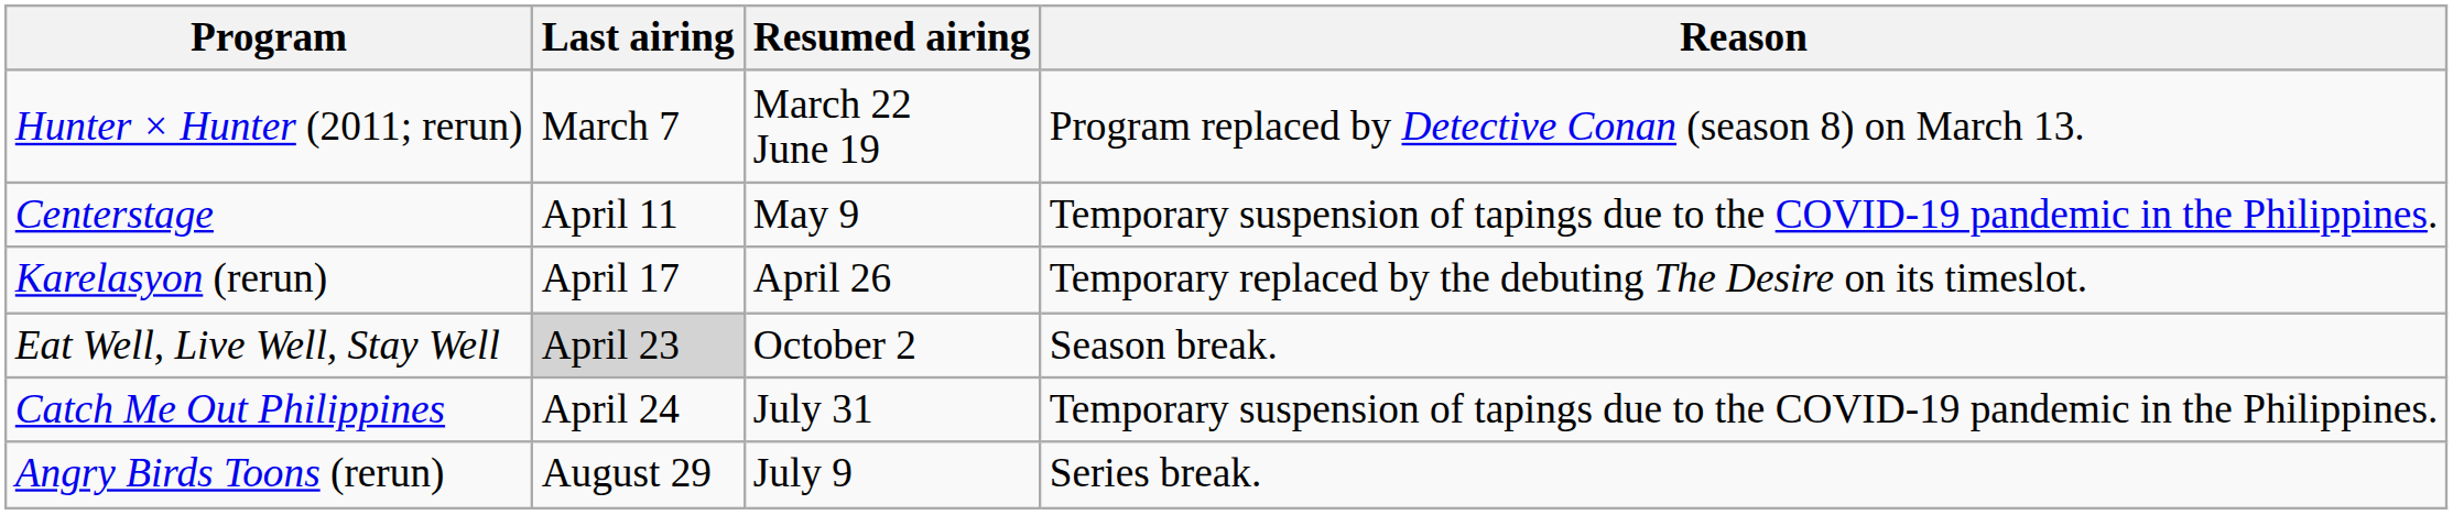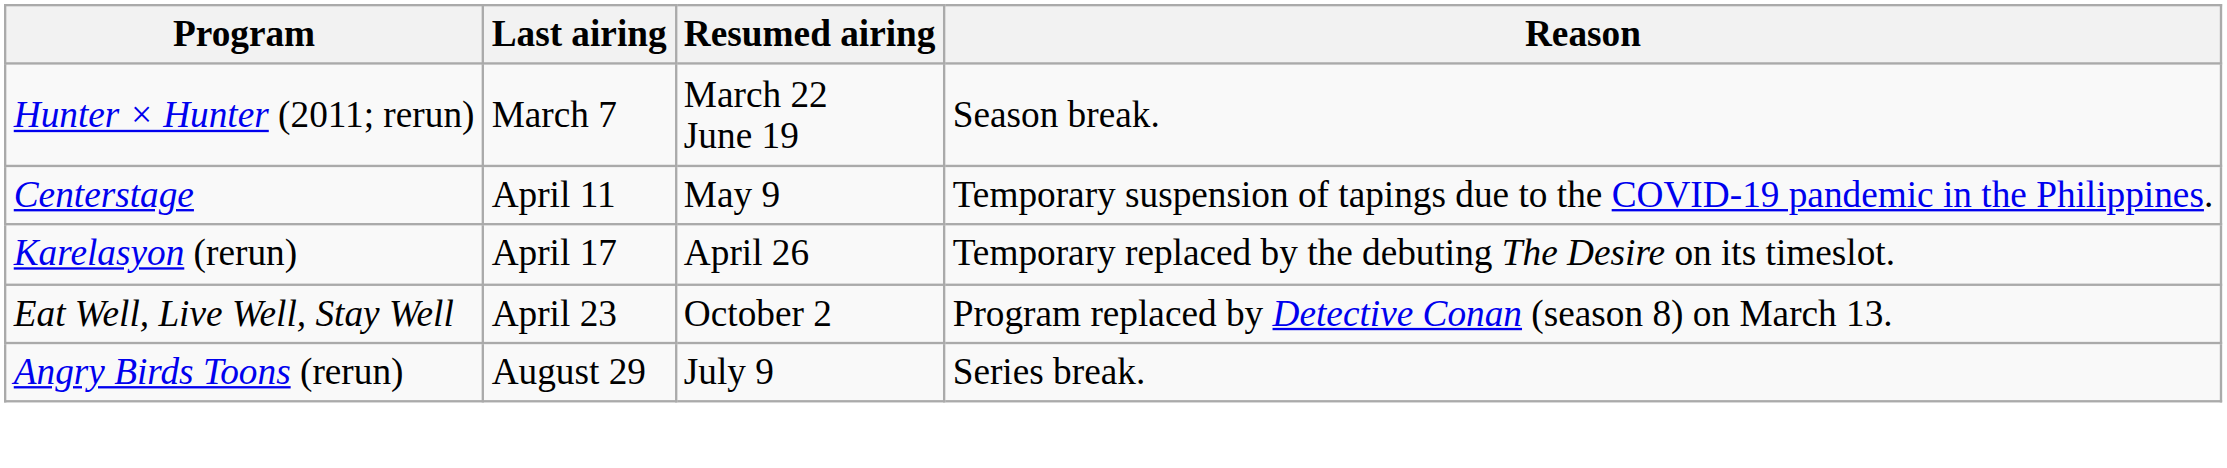 <table class="wikitable">
 <tr>
 <th>Program</th>
 <th>Last airing</th>
 <th>Resumed airing</th>
 <th>Reason</th>
 </tr>
 <tr>
 <td><em><a href='#'>Hunter × Hunter</a></em> (2011; rerun)</td>
 <td>March 7</td>
 <td>March 22 <br>June 19 </td>
-<td>Program replaced by <em><a href='#'>Detective Conan</a></em> (season 8) on March 13.</td>
+<td>Season break.</td>
 </tr>
 <tr>
 <td><em><a href='#'>Centerstage</a></em></td>
 <td>April 11</td>
 <td>May 9</td>
 <td>Temporary suspension of tapings due to the <a href='#'>COVID-19 pandemic in the Philippines</a>.</td>
 </tr>
 <tr>
 <td><em><a href='#'>Karelasyon</a></em> (rerun)</td>
 <td>April 17</td>
 <td>April 26</td>
 <td>Temporary replaced by the debuting <em>The Desire</em> on its timeslot.</td>
 </tr>
 <tr>
 <td><em>Eat Well, Live Well, Stay Well</em></td>
-<td style="background: lightgrey;">April 23</td>
+<td>April 23</td>
 <td>October 2</td>
-<td>Season break.</td>
-</tr>
-<tr>
-<td><em><a href='#'>Catch Me Out Philippines</a></em></td>
-<td>April 24</td>
-<td>July 31</td>
-<td>Temporary suspension of tapings due to the COVID-19 pandemic in the Philippines.</td>
+<td>Program replaced by <em><a href='#'>Detective Conan</a></em> (season 8) on March 13.</td>
 </tr>
 <tr>
 <td><em><a href='#'>Angry Birds Toons</a></em> (rerun)</td>
 <td>August 29</td>
 <td>July 9</td>
 <td>Series break.</td>
 </tr>
 </table>
